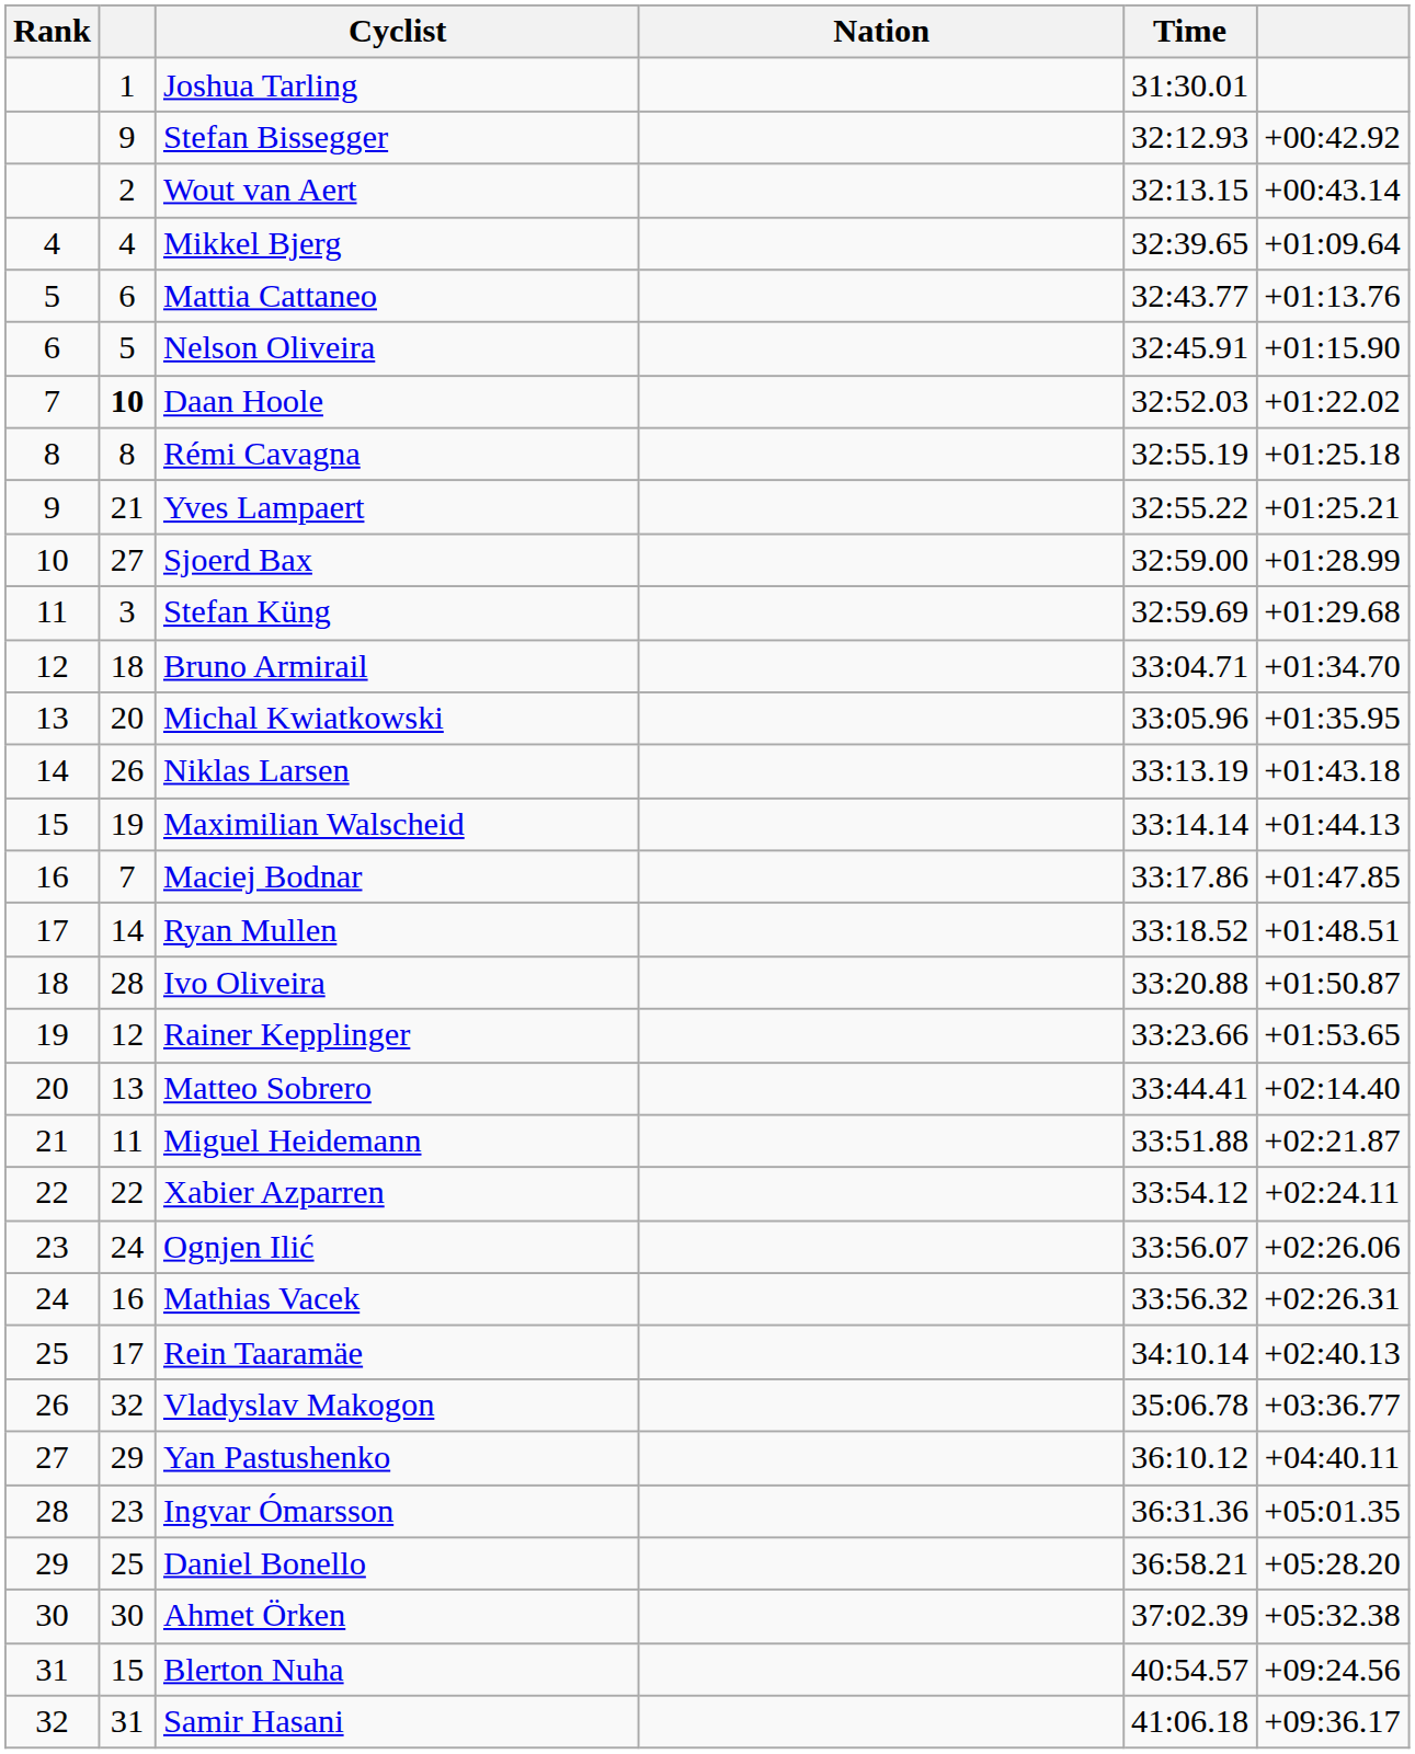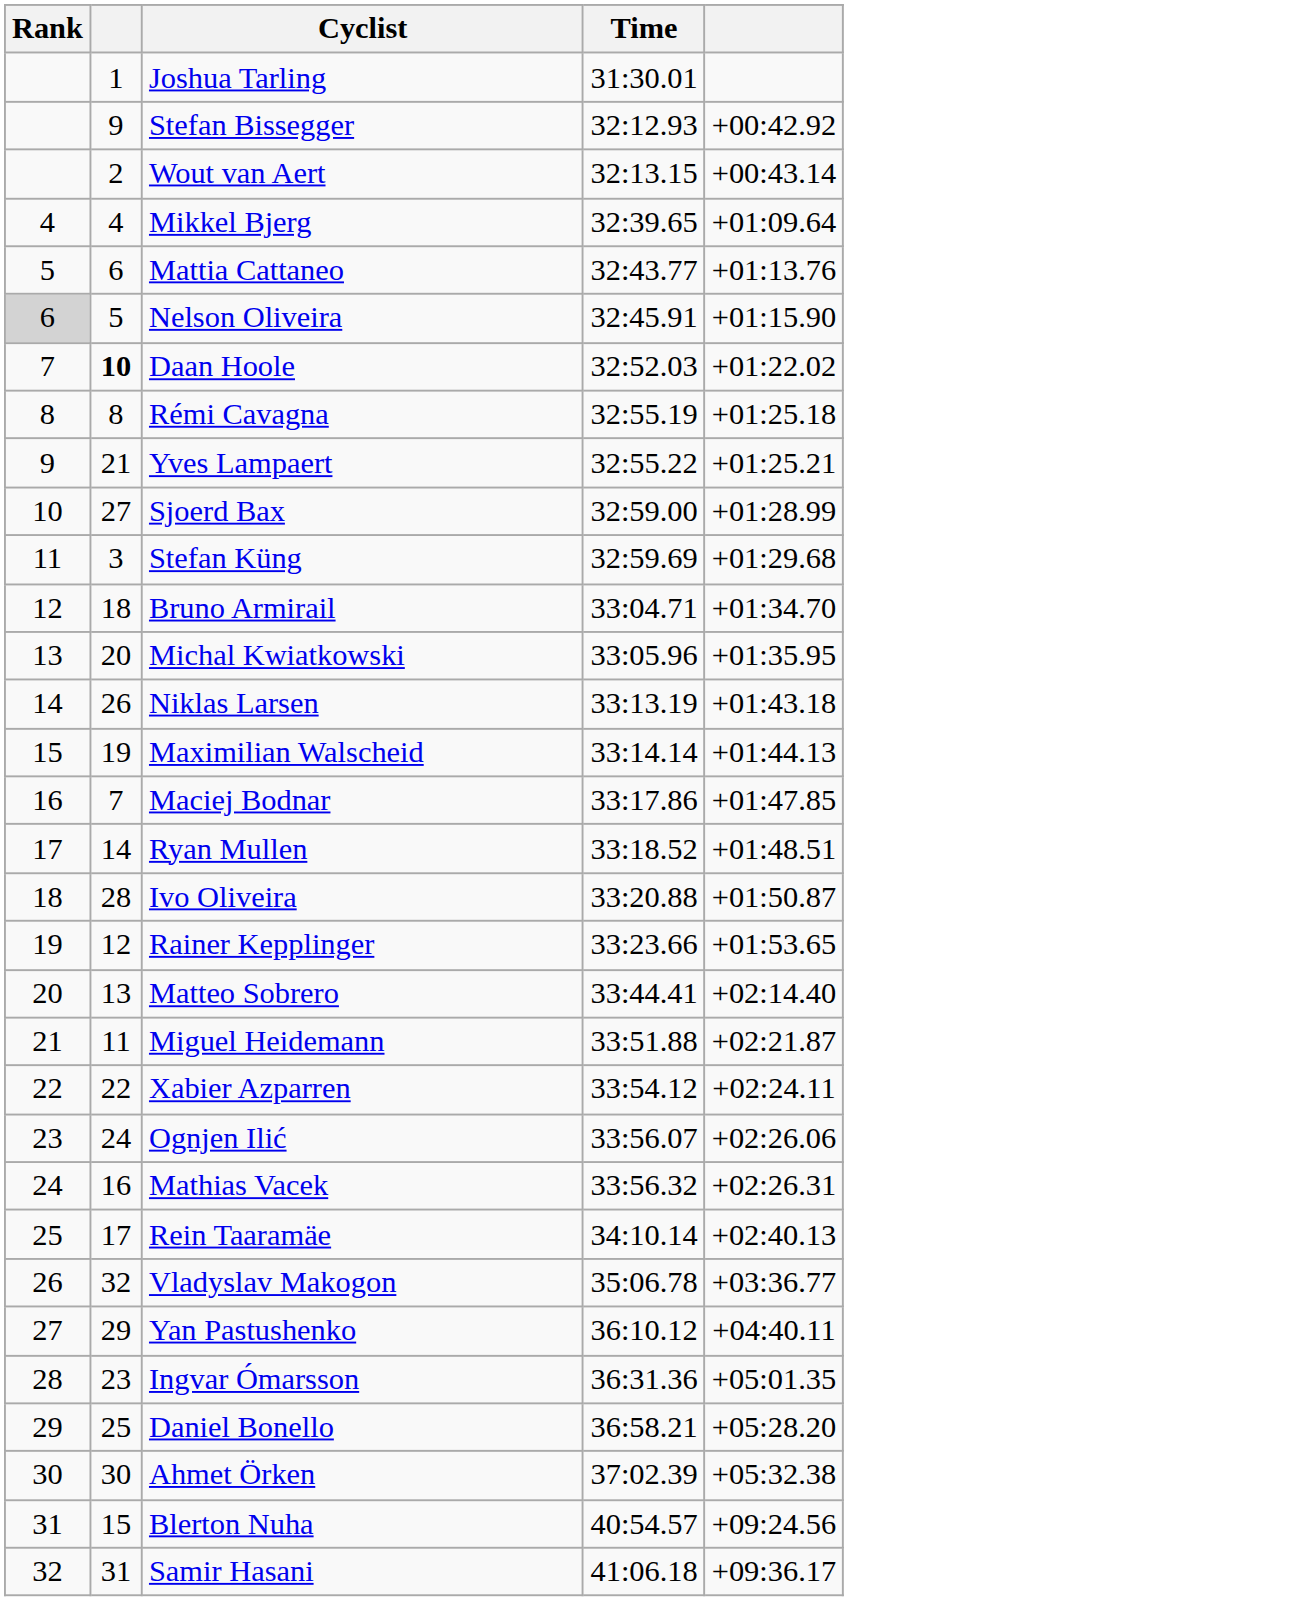 <table class="wikitable sortable" style="text-align:center">
 <tr style="background:#efefef;">
 <th width="30">Rank</th>
 <th width="20"></th>
 <th width="225">Cyclist</th>
-<th width="225">Nation</th>
 <th width="55">Time</th>
 <th width="55"></th>
 </tr>
 <tr>
 <td></td>
 <td>1</td>
 <td align="left"><a href='#'>Joshua Tarling</a></td>
-<td align="left"></td>
 <td>31:30.01</td>
 <td></td>
 </tr>
 <tr>
 <td></td>
 <td>9</td>
 <td align="left"><a href='#'>Stefan Bissegger</a></td>
-<td align="left"></td>
 <td>32:12.93</td>
 <td>+00:42.92</td>
 </tr>
 <tr>
 <td></td>
 <td>2</td>
 <td align="left"><a href='#'>Wout van Aert</a></td>
-<td align="left"></td>
 <td>32:13.15</td>
 <td>+00:43.14</td>
 </tr>
 <tr>
 <td>4</td>
 <td>4</td>
 <td align="left"><a href='#'>Mikkel Bjerg</a></td>
-<td align="left"></td>
 <td>32:39.65</td>
 <td>+01:09.64</td>
 </tr>
 <tr>
 <td>5</td>
 <td>6</td>
 <td align="left"><a href='#'>Mattia Cattaneo</a></td>
-<td align="left"></td>
 <td>32:43.77</td>
 <td>+01:13.76</td>
 </tr>
 <tr>
-<td>6</td>
+<td style="background: lightgrey;">6</td>
 <td>5</td>
 <td align="left"><a href='#'>Nelson Oliveira</a></td>
-<td align="left"></td>
 <td>32:45.91</td>
 <td>+01:15.90</td>
 </tr>
 <tr>
 <td>7</td>
 <td><strong>10</strong></td>
 <td align="left"><a href='#'>Daan Hoole</a></td>
-<td align="left"></td>
 <td>32:52.03</td>
 <td>+01:22.02</td>
 </tr>
 <tr>
 <td>8</td>
 <td>8</td>
 <td align="left"><a href='#'>Rémi Cavagna</a></td>
-<td align="left"></td>
 <td>32:55.19</td>
 <td>+01:25.18</td>
 </tr>
 <tr>
 <td>9</td>
 <td>21</td>
 <td align="left"><a href='#'>Yves Lampaert</a></td>
-<td align="left"></td>
 <td>32:55.22</td>
 <td>+01:25.21</td>
 </tr>
 <tr>
 <td>10</td>
 <td>27</td>
 <td align="left"><a href='#'>Sjoerd Bax</a></td>
-<td align="left"></td>
 <td>32:59.00</td>
 <td>+01:28.99</td>
 </tr>
 <tr>
 <td>11</td>
 <td>3</td>
 <td align="left"><a href='#'>Stefan Küng</a></td>
-<td align="left"></td>
 <td>32:59.69</td>
 <td>+01:29.68</td>
 </tr>
 <tr>
 <td>12</td>
 <td>18</td>
 <td align="left"><a href='#'>Bruno Armirail</a></td>
-<td align="left"></td>
 <td>33:04.71</td>
 <td>+01:34.70</td>
 </tr>
 <tr>
 <td>13</td>
 <td>20</td>
 <td align="left"><a href='#'>Michal Kwiatkowski</a></td>
-<td align="left"></td>
 <td>33:05.96</td>
 <td>+01:35.95</td>
 </tr>
 <tr>
 <td>14</td>
 <td>26</td>
 <td align="left"><a href='#'>Niklas Larsen</a></td>
-<td align="left"></td>
 <td>33:13.19</td>
 <td>+01:43.18</td>
 </tr>
 <tr>
 <td>15</td>
 <td>19</td>
 <td align="left"><a href='#'>Maximilian Walscheid</a></td>
-<td align="left"></td>
 <td>33:14.14</td>
 <td>+01:44.13</td>
 </tr>
 <tr>
 <td>16</td>
 <td>7</td>
 <td align="left"><a href='#'>Maciej Bodnar</a></td>
-<td align="left"></td>
 <td>33:17.86</td>
 <td>+01:47.85</td>
 </tr>
 <tr>
 <td>17</td>
 <td>14</td>
 <td align="left"><a href='#'>Ryan Mullen</a></td>
-<td align="left"></td>
 <td>33:18.52</td>
 <td>+01:48.51</td>
 </tr>
 <tr>
 <td>18</td>
 <td>28</td>
 <td align="left"><a href='#'>Ivo Oliveira</a></td>
-<td align="left"></td>
 <td>33:20.88</td>
 <td>+01:50.87</td>
 </tr>
 <tr>
 <td>19</td>
 <td>12</td>
 <td align="left"><a href='#'>Rainer Kepplinger</a></td>
-<td align="left"></td>
 <td>33:23.66</td>
 <td>+01:53.65</td>
 </tr>
 <tr>
 <td>20</td>
 <td>13</td>
 <td align="left"><a href='#'>Matteo Sobrero</a></td>
-<td align="left"></td>
 <td>33:44.41</td>
 <td>+02:14.40</td>
 </tr>
 <tr>
 <td>21</td>
 <td>11</td>
 <td align="left"><a href='#'>Miguel Heidemann</a></td>
-<td align="left"></td>
 <td>33:51.88</td>
 <td>+02:21.87</td>
 </tr>
 <tr>
 <td>22</td>
 <td>22</td>
 <td align="left"><a href='#'>Xabier Azparren</a></td>
-<td align="left"></td>
 <td>33:54.12</td>
 <td>+02:24.11</td>
 </tr>
 <tr>
 <td>23</td>
 <td>24</td>
 <td align="left"><a href='#'>Ognjen Ilić</a></td>
-<td align="left"></td>
 <td>33:56.07</td>
 <td>+02:26.06</td>
 </tr>
 <tr>
 <td>24</td>
 <td>16</td>
 <td align="left"><a href='#'>Mathias Vacek</a></td>
-<td align="left"></td>
 <td>33:56.32</td>
 <td>+02:26.31</td>
 </tr>
 <tr>
 <td>25</td>
 <td>17</td>
 <td align="left"><a href='#'>Rein Taaramäe</a></td>
-<td align="left"></td>
 <td>34:10.14</td>
 <td>+02:40.13</td>
 </tr>
 <tr>
 <td>26</td>
 <td>32</td>
 <td align="left"><a href='#'>Vladyslav Makogon</a></td>
-<td align="left"></td>
 <td>35:06.78</td>
 <td>+03:36.77</td>
 </tr>
 <tr>
 <td>27</td>
 <td>29</td>
 <td align="left"><a href='#'>Yan Pastushenko</a></td>
-<td align="left"></td>
 <td>36:10.12</td>
 <td>+04:40.11</td>
 </tr>
 <tr>
 <td>28</td>
 <td>23</td>
 <td align="left"><a href='#'>Ingvar Ómarsson</a></td>
-<td align="left"></td>
 <td>36:31.36</td>
 <td>+05:01.35</td>
 </tr>
 <tr>
 <td>29</td>
 <td>25</td>
 <td align="left"><a href='#'>Daniel Bonello</a></td>
-<td align="left"></td>
 <td>36:58.21</td>
 <td>+05:28.20</td>
 </tr>
 <tr>
 <td>30</td>
 <td>30</td>
 <td align="left"><a href='#'>Ahmet Örken</a></td>
-<td align="left"></td>
 <td>37:02.39</td>
 <td>+05:32.38</td>
 </tr>
 <tr>
 <td>31</td>
 <td>15</td>
 <td align="left"><a href='#'>Blerton Nuha</a></td>
-<td align="left"></td>
 <td>40:54.57</td>
 <td>+09:24.56</td>
 </tr>
 <tr>
 <td>32</td>
 <td>31</td>
 <td align="left"><a href='#'>Samir Hasani</a></td>
-<td align="left"></td>
 <td>41:06.18</td>
 <td>+09:36.17</td>
 </tr>
 </table>
